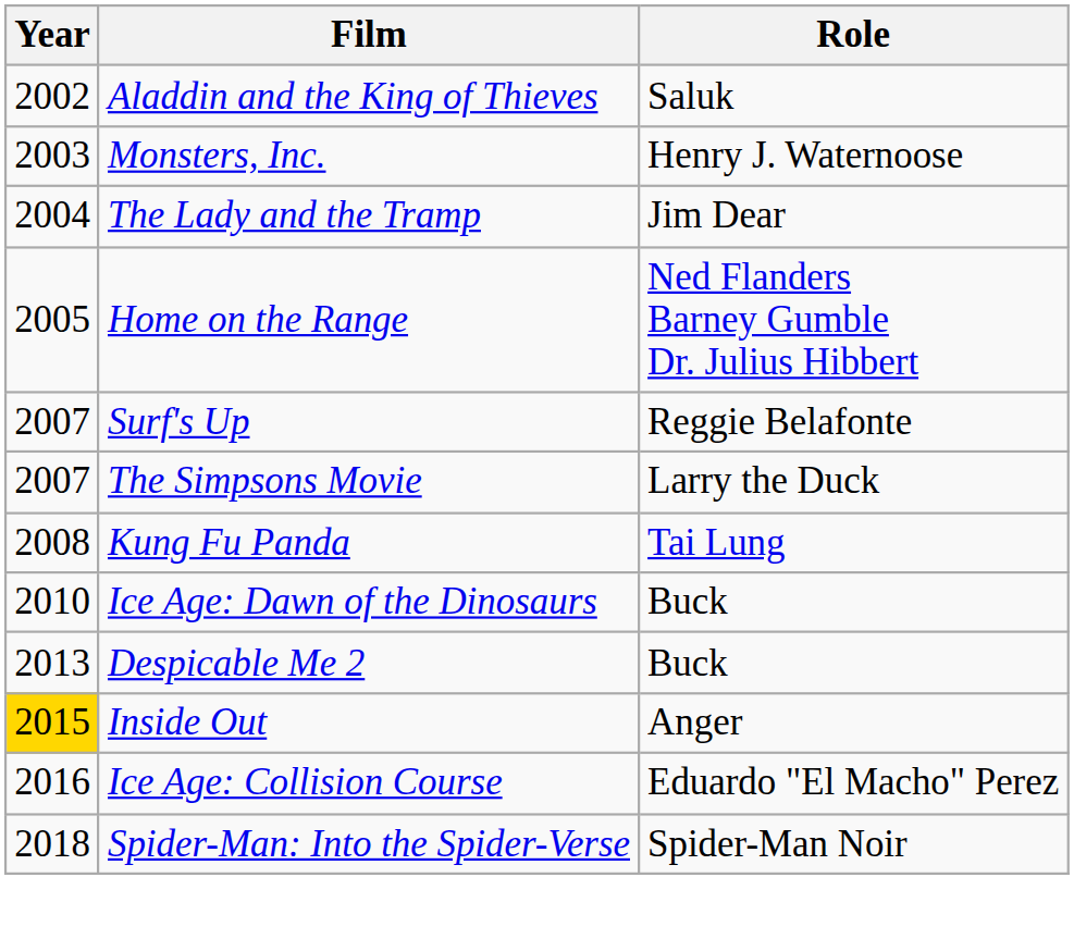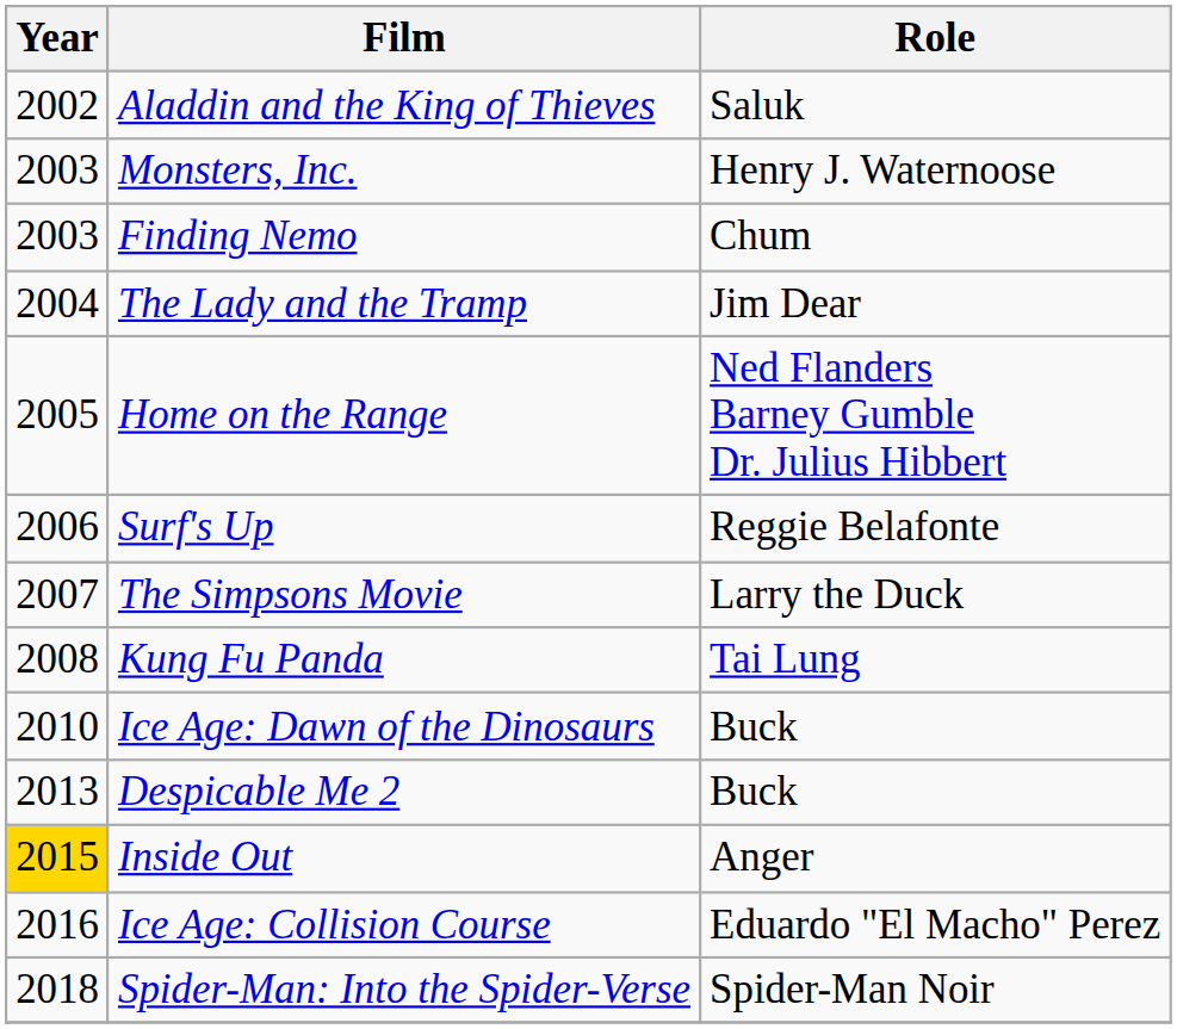 <table class="wikitable">
 <tr>
 <th>Year</th>
 <th>Film</th>
 <th>Role</th>
 </tr>
 <tr>
 <td>2002</td>
 <td><em><a href='#'>Aladdin and the King of Thieves</a></em></td>
 <td>Saluk</td>
 </tr>
 <tr>
 <td>2003</td>
 <td><em><a href='#'>Monsters, Inc.</a></em></td>
 <td>Henry J. Waternoose</td>
 </tr>
 <tr>
+<td>2003</td>
+<td><em><a href='#'>Finding Nemo</a></em></td>
+<td>Chum</td>
+</tr>
+<tr>
 <td>2004</td>
 <td><em><a href='#'>The Lady and the Tramp</a></em></td>
 <td>Jim Dear</td>
 </tr>
 <tr>
 <td>2005</td>
 <td><em><a href='#'>Home on the Range</a></em></td>
 <td><a href='#'>Ned Flanders</a><br><a href='#'>Barney Gumble</a><br><a href='#'>Dr. Julius Hibbert</a></td>
 </tr>
 <tr>
-<td>2007</td>
+<td>2006</td>
 <td><em><a href='#'>Surf's Up</a></em></td>
 <td>Reggie Belafonte</td>
 </tr>
 <tr>
 <td>2007</td>
 <td><em><a href='#'>The Simpsons Movie</a></em></td>
 <td>Larry the Duck</td>
 </tr>
 <tr>
 <td>2008</td>
 <td><em><a href='#'>Kung Fu Panda</a></em></td>
 <td><a href='#'>Tai Lung</a></td>
 </tr>
 <tr>
 <td>2010</td>
 <td><em><a href='#'>Ice Age: Dawn of the Dinosaurs</a></em></td>
 <td>Buck</td>
 </tr>
 <tr>
 <td>2013</td>
 <td><em><a href='#'>Despicable Me 2</a></em></td>
 <td>Buck</td>
 </tr>
 <tr>
 <td style="background: gold;">2015</td>
 <td><em><a href='#'>Inside Out</a></em></td>
 <td>Anger</td>
 </tr>
 <tr>
 <td>2016</td>
 <td><em><a href='#'>Ice Age: Collision Course</a></em></td>
 <td>Eduardo "El Macho" Perez</td>
 </tr>
 <tr>
 <td>2018</td>
 <td><em><a href='#'>Spider-Man: Into the Spider-Verse</a></em></td>
 <td>Spider-Man Noir</td>
 </tr>
 <tr>
 </tr>
 </table>
